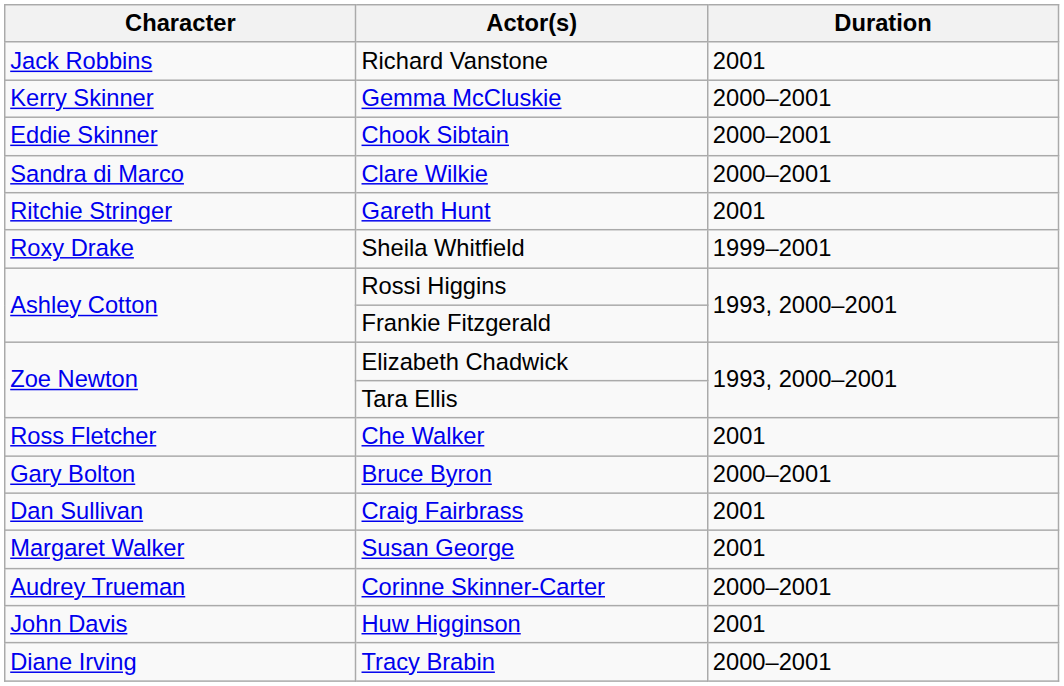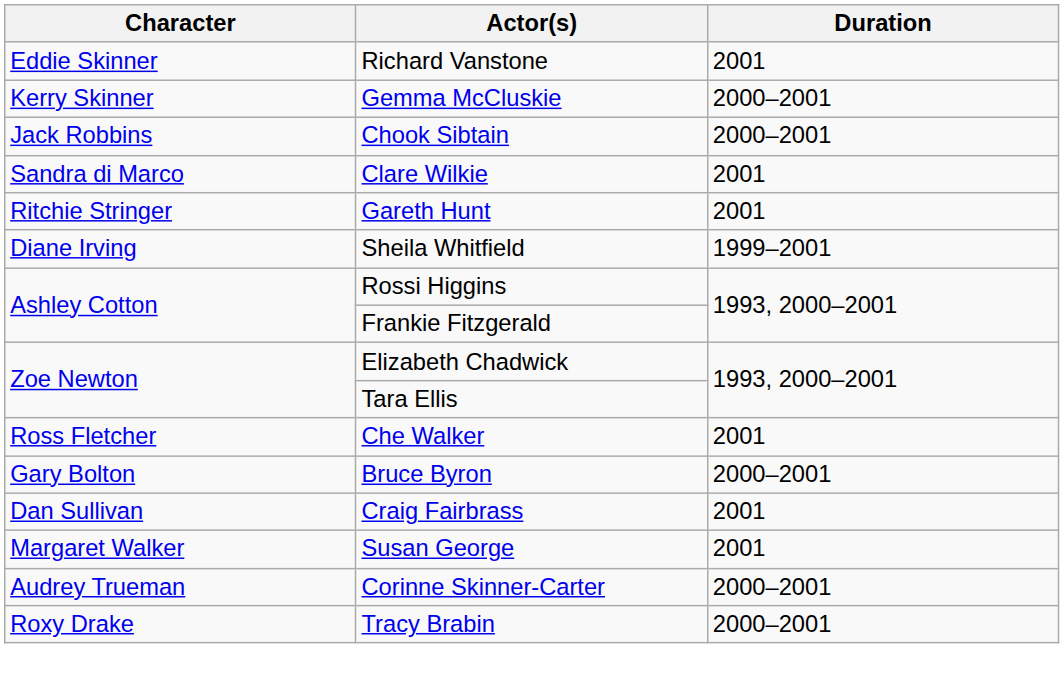 <table class="wikitable">
 <tr>
 <th scope="col" width="230">Character</th>
 <th scope="col" width="230">Actor(s)</th>
 <th scope="col" width="230">Duration</th>
 </tr>
 <tr>
-<td><a href='#'>Jack Robbins</a></td>
+<td><a href='#'>Eddie Skinner</a></td>
 <td>Richard Vanstone</td>
 <td>2001</td>
 </tr>
 <tr>
 <td><a href='#'>Kerry Skinner</a></td>
 <td><a href='#'>Gemma McCluskie</a></td>
 <td>2000–2001</td>
 </tr>
 <tr>
-<td><a href='#'>Eddie Skinner</a></td>
+<td><a href='#'>Jack Robbins</a></td>
 <td><a href='#'>Chook Sibtain</a></td>
 <td>2000–2001</td>
 </tr>
 <tr>
 <td><a href='#'>Sandra di Marco</a></td>
 <td><a href='#'>Clare Wilkie</a></td>
-<td>2000–2001</td>
+<td>2001</td>
 </tr>
 <tr>
 <td><a href='#'>Ritchie Stringer</a></td>
 <td><a href='#'>Gareth Hunt</a></td>
 <td>2001</td>
 </tr>
 <tr>
-<td><a href='#'>Roxy Drake</a></td>
+<td><a href='#'>Diane Irving</a></td>
 <td>Sheila Whitfield</td>
 <td>1999–2001</td>
 </tr>
 <tr>
 <td rowspan="2"><a href='#'>Ashley Cotton</a></td>
 <td>Rossi Higgins</td>
 <td rowspan="2">1993, 2000–2001</td>
 </tr>
 <tr>
 <td>Frankie Fitzgerald</td>
 </tr>
 <tr>
 <td rowspan="2"><a href='#'>Zoe Newton</a></td>
 <td>Elizabeth Chadwick</td>
 <td rowspan="2">1993, 2000–2001</td>
 </tr>
 <tr>
 <td>Tara Ellis</td>
 </tr>
 <tr>
 <td><a href='#'>Ross Fletcher</a></td>
 <td><a href='#'>Che Walker</a></td>
 <td>2001</td>
 </tr>
 <tr>
 <td><a href='#'>Gary Bolton</a></td>
 <td><a href='#'>Bruce Byron</a></td>
 <td>2000–2001</td>
 </tr>
 <tr>
 <td><a href='#'>Dan Sullivan</a></td>
 <td><a href='#'>Craig Fairbrass</a></td>
 <td>2001</td>
 </tr>
 <tr>
 <td><a href='#'>Margaret Walker</a></td>
 <td><a href='#'>Susan George</a></td>
 <td>2001</td>
 </tr>
 <tr>
 <td><a href='#'>Audrey Trueman</a></td>
 <td><a href='#'>Corinne Skinner-Carter</a></td>
 <td>2000–2001</td>
 </tr>
 <tr>
-<td><a href='#'>John Davis</a></td>
-<td><a href='#'>Huw Higginson</a></td>
-<td>2001</td>
-</tr>
-<tr>
-<td><a href='#'>Diane Irving</a></td>
+<td><a href='#'>Roxy Drake</a></td>
 <td><a href='#'>Tracy Brabin</a></td>
 <td>2000–2001</td>
 </tr>
 </table>
